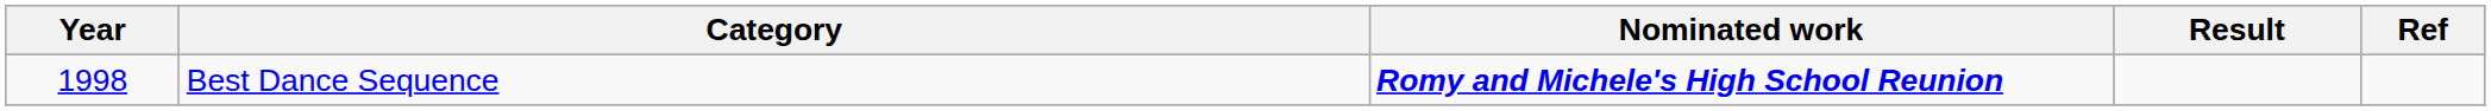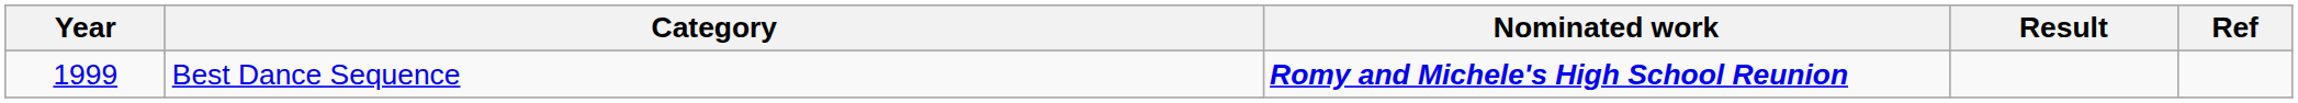 <table class="wikitable" width="100%">
 <tr>
 <th width="7%">Year</th>
 <th width="48%">Category</th>
 <th width="30%">Nominated work</th>
 <th width="10%">Result</th>
 <th width="5%">Ref</th>
 </tr>
 <tr>
-<td align="center"><a href='#'>1998</a></td>
+<td align="center"><a href='#'>1999</a></td>
 <td><a href='#'>Best Dance Sequence</a></td>
 <td><strong><em><a href='#'>Romy and Michele's High School Reunion</a></em></strong></td>
 <td></td>
 <td align="center"></td>
 </tr>
 </table>
